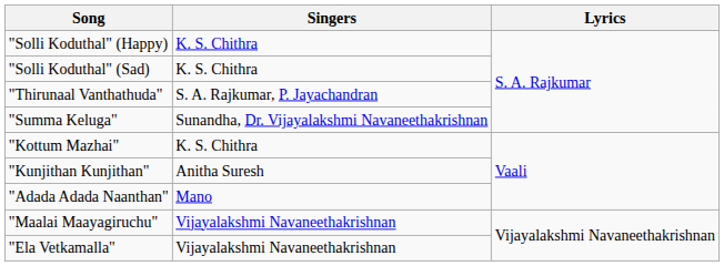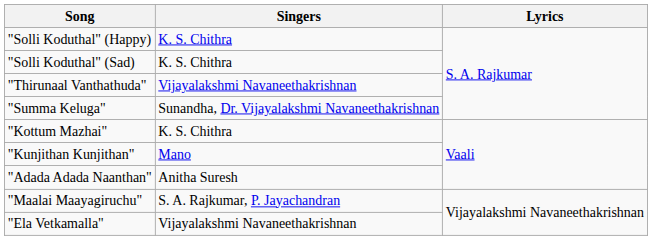 <table class="wikitable" style="font-size:95%;">
 <tr>
 <th>Song</th>
 <th>Singers</th>
 <th>Lyrics</th>
 </tr>
 <tr>
 <td>"Solli Koduthal" (Happy)</td>
 <td><a href='#'>K. S. Chithra</a></td>
 <td rowspan=4><a href='#'>S. A. Rajkumar</a></td>
 </tr>
 <tr>
 <td>"Solli Koduthal" (Sad)</td>
 <td>K. S. Chithra</td>
 </tr>
 <tr>
 <td>"Thirunaal Vanthathuda"</td>
-<td>S. A. Rajkumar, <a href='#'>P. Jayachandran</a></td>
+<td><a href='#'>Vijayalakshmi Navaneethakrishnan</a></td>
 </tr>
 <tr>
 <td>"Summa Keluga"</td>
 <td>Sunandha, <a href='#'>Dr. Vijayalakshmi Navaneethakrishnan</a></td>
 </tr>
 <tr>
 <td>"Kottum Mazhai"</td>
 <td>K. S. Chithra</td>
 <td rowspan=3><a href='#'>Vaali</a></td>
 </tr>
 <tr>
 <td>"Kunjithan Kunjithan"</td>
+<td><a href='#'>Mano</a></td>
+</tr>
+<tr>
+<td>"Adada Adada Naanthan"</td>
 <td>Anitha Suresh</td>
 </tr>
 <tr>
-<td>"Adada Adada Naanthan"</td>
-<td><a href='#'>Mano</a></td>
-</tr>
-<tr>
 <td>"Maalai Maayagiruchu"</td>
-<td><a href='#'>Vijayalakshmi Navaneethakrishnan</a></td>
+<td>S. A. Rajkumar, <a href='#'>P. Jayachandran</a></td>
 <td rowspan="2">Vijayalakshmi Navaneethakrishnan</td>
 </tr>
 <tr>
 <td>"Ela Vetkamalla"</td>
 <td>Vijayalakshmi Navaneethakrishnan</td>
 </tr>
 </table>
